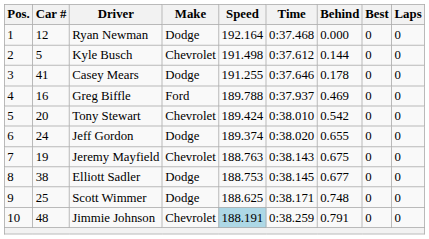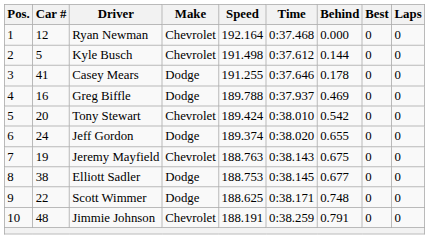 <table class="wikitable">
 <tr>
 <th colspan="1" rowspan="1">Pos.</th>
 <th colspan="1" rowspan="1">Car #</th>
 <th colspan="1" rowspan="1"><abbr>Driver</abbr></th>
 <th colspan="1" rowspan="1"><abbr>Make</abbr></th>
 <th colspan="1" rowspan="1">Speed</th>
 <th colspan="1" rowspan="1"><abbr>Time</abbr></th>
 <th colspan="1" rowspan="1">Behind</th>
 <th colspan="1" rowspan="1"><abbr>Best</abbr></th>
 <th colspan="1" rowspan="1"><abbr>Laps</abbr></th>
 </tr>
 <tr>
 <td>1</td>
 <td>12</td>
 <td>Ryan Newman</td>
-<td>Dodge</td>
+<td>Chevrolet</td>
 <td>192.164</td>
 <td>0:37.468</td>
 <td>0.000</td>
 <td>0</td>
 <td>0</td>
 </tr>
 <tr>
 <td>2</td>
 <td>5</td>
 <td>Kyle Busch</td>
 <td>Chevrolet</td>
 <td>191.498</td>
 <td>0:37.612</td>
 <td>0.144</td>
 <td>0</td>
 <td>0</td>
 </tr>
 <tr>
 <td>3</td>
 <td>41</td>
 <td>Casey Mears</td>
 <td>Dodge</td>
 <td>191.255</td>
 <td>0:37.646</td>
 <td>0.178</td>
 <td>0</td>
 <td>0</td>
 </tr>
 <tr>
 <td>4</td>
 <td>16</td>
 <td>Greg Biffle</td>
-<td>Ford</td>
+<td>Dodge</td>
 <td>189.788</td>
 <td>0:37.937</td>
 <td>0.469</td>
 <td>0</td>
 <td>0</td>
 </tr>
 <tr>
 <td>5</td>
 <td>20</td>
 <td>Tony Stewart</td>
 <td>Chevrolet</td>
 <td>189.424</td>
 <td>0:38.010</td>
 <td>0.542</td>
 <td>0</td>
 <td>0</td>
 </tr>
 <tr>
 <td>6</td>
 <td>24</td>
 <td>Jeff Gordon</td>
 <td>Dodge</td>
 <td>189.374</td>
 <td>0:38.020</td>
 <td>0.655</td>
 <td>0</td>
 <td>0</td>
 </tr>
 <tr>
 <td>7</td>
 <td>19</td>
 <td>Jeremy Mayfield</td>
 <td>Chevrolet</td>
 <td>188.763</td>
 <td>0:38.143</td>
 <td>0.675</td>
 <td>0</td>
 <td>0</td>
 </tr>
 <tr>
 <td>8</td>
 <td>38</td>
 <td>Elliott Sadler</td>
 <td>Dodge</td>
 <td>188.753</td>
 <td>0:38.145</td>
 <td>0.677</td>
 <td>0</td>
 <td>0</td>
 </tr>
 <tr>
 <td>9</td>
-<td>25</td>
+<td>22</td>
 <td>Scott Wimmer</td>
 <td>Dodge</td>
 <td>188.625</td>
 <td>0:38.171</td>
 <td>0.748</td>
 <td>0</td>
 <td>0</td>
 </tr>
 <tr>
 <td>10</td>
 <td>48</td>
 <td>Jimmie Johnson</td>
 <td>Chevrolet</td>
-<td style="background: lightblue;">188.191</td>
+<td>188.191</td>
 <td>0:38.259</td>
 <td>0.791</td>
 <td>0</td>
 <td>0</td>
 </tr>
 <tr>
 <th colspan="9"></th>
 </tr>
 </table>
